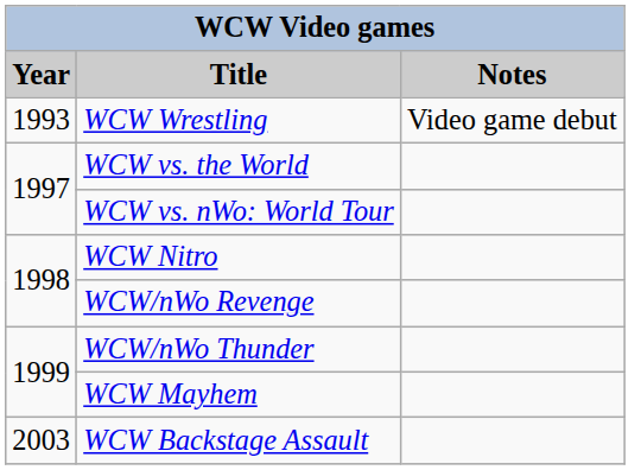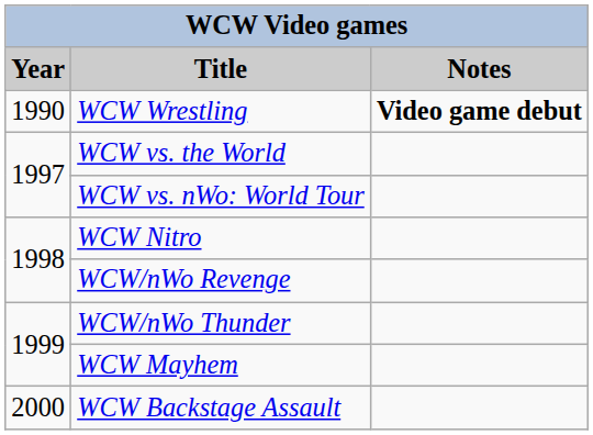 <table class="wikitable sortable">
 <tr style="text-align:center;">
 <th colspan=4 style="background:#B0C4DE;">WCW Video games</th>
 </tr>
 <tr style="text-align:center;">
 <th style="background:#ccc;">Year</th>
 <th style="background:#ccc;">Title</th>
 <th style="background:#ccc;">Notes</th>
 </tr>
 <tr>
-<td>1993</td>
+<td>1990</td>
 <td><em><a href='#'>WCW Wrestling</a></em></td>
-<td>Video game debut</td>
+<td><strong>Video game debut</strong></td>
 </tr>
 <tr>
 <td rowspan="2">1997</td>
 <td><em><a href='#'>WCW vs. the World</a></em></td>
 <td></td>
 </tr>
 <tr>
 <td><em><a href='#'>WCW vs. nWo: World Tour</a></em></td>
 <td></td>
 </tr>
 <tr>
 <td rowspan="2">1998</td>
 <td><em><a href='#'>WCW Nitro</a></em></td>
 <td></td>
 </tr>
 <tr>
 <td><em><a href='#'>WCW/nWo Revenge</a></em></td>
 <td></td>
 </tr>
 <tr>
 <td rowspan="2">1999</td>
 <td><em><a href='#'>WCW/nWo Thunder</a></em></td>
 <td></td>
 </tr>
 <tr>
 <td><em><a href='#'>WCW Mayhem</a></em></td>
 <td></td>
 </tr>
 <tr>
-<td>2003</td>
+<td>2000</td>
 <td><em><a href='#'>WCW Backstage Assault</a></em></td>
 <td></td>
 </tr>
 </table>
